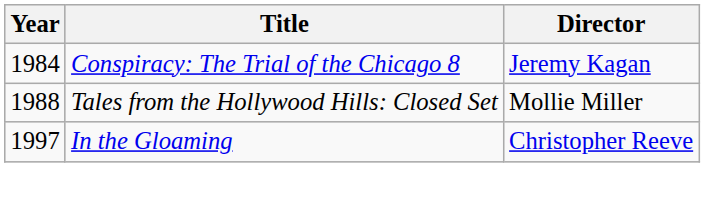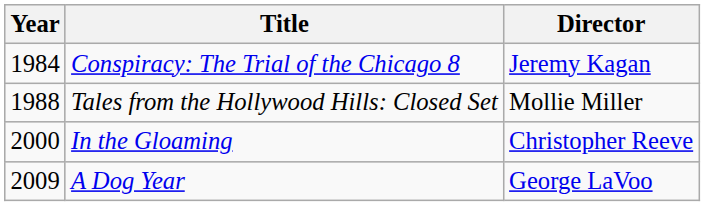 <table class="wikitable">
 <tr>
 <th>Year</th>
 <th>Title</th>
 <th>Director</th>
 </tr>
 <tr>
 <td>1984</td>
 <td><em><a href='#'>Conspiracy: The Trial of the Chicago 8</a></em></td>
 <td><a href='#'>Jeremy Kagan</a></td>
 </tr>
 <tr>
 <td>1988</td>
 <td><em>Tales from the Hollywood Hills: Closed Set</em></td>
 <td>Mollie Miller</td>
 </tr>
 <tr>
-<td>1997</td>
+<td>2000</td>
 <td><em><a href='#'>In the Gloaming</a></em></td>
 <td><a href='#'>Christopher Reeve</a></td>
 </tr>
+<tr>
+<td>2009</td>
+<td><em><a href='#'>A Dog Year</a></em></td>
+<td><a href='#'>George LaVoo</a></td>
+</tr>
 </table>
